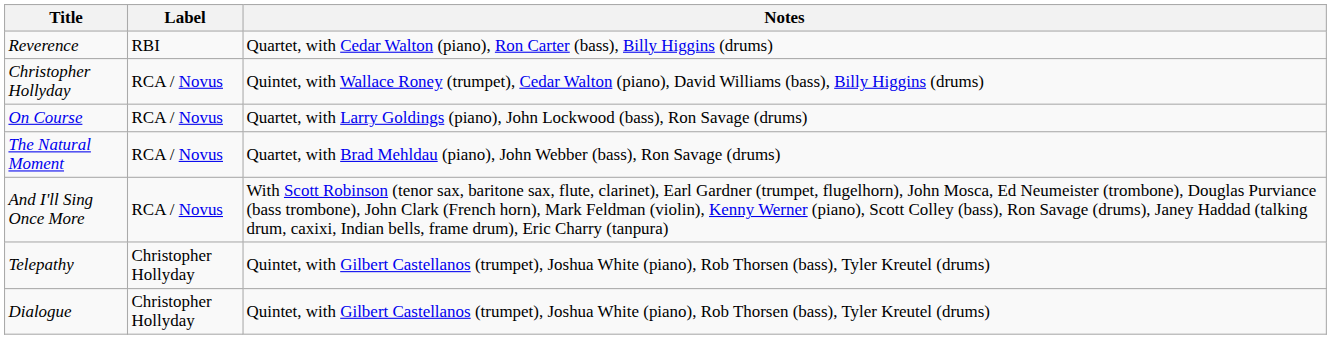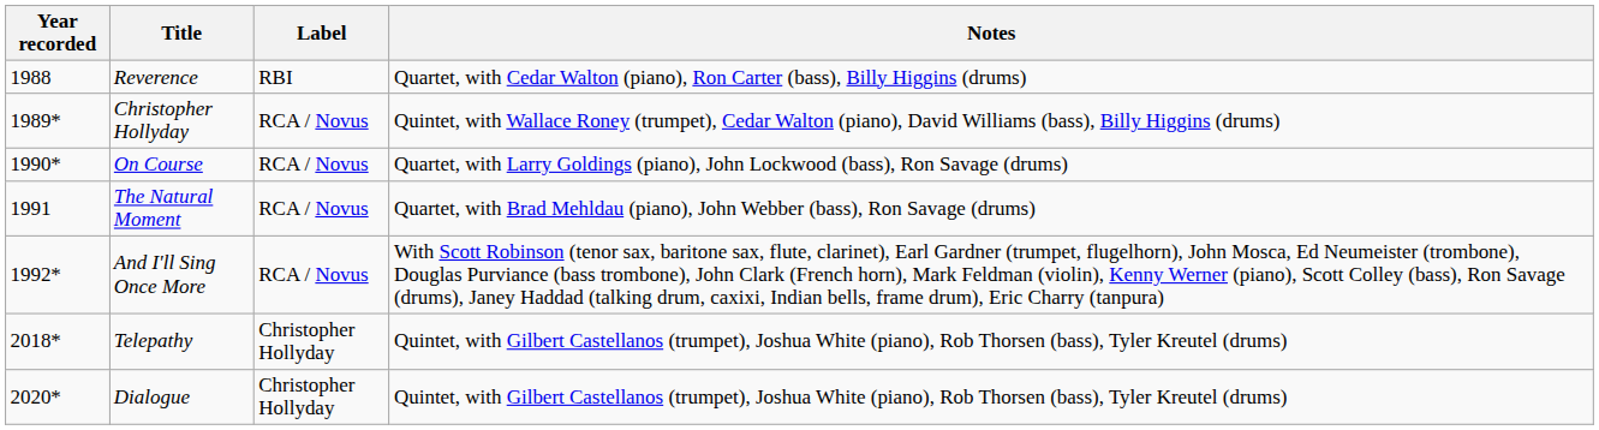 <table class="wikitable sortable">
 <tr>
+<th align="center">Year recorded</th>
 <th>Title</th>
 <th>Label</th>
 <th>Notes</th>
 </tr>
 <tr>
+<td>1988</td>
 <td><em>Reverence</em></td>
 <td>RBI</td>
 <td>Quartet, with <a href='#'>Cedar Walton</a> (piano), <a href='#'>Ron Carter</a> (bass), <a href='#'>Billy Higgins</a> (drums)</td>
 </tr>
 <tr>
+<td>1989*</td>
 <td><em>Christopher Hollyday</em></td>
 <td>RCA / <a href='#'>Novus</a></td>
 <td>Quintet, with <a href='#'>Wallace Roney</a> (trumpet), <a href='#'>Cedar Walton</a> (piano), David Williams (bass), <a href='#'>Billy Higgins</a> (drums)</td>
 </tr>
 <tr>
+<td>1990*</td>
 <td><em><a href='#'>On Course</a></em></td>
 <td>RCA / <a href='#'>Novus</a></td>
 <td>Quartet, with <a href='#'>Larry Goldings</a> (piano), John Lockwood (bass), Ron Savage (drums)</td>
 </tr>
 <tr>
+<td>1991</td>
 <td><em><a href='#'>The Natural Moment</a></em></td>
 <td>RCA / <a href='#'>Novus</a></td>
 <td>Quartet, with <a href='#'>Brad Mehldau</a> (piano), John Webber (bass), Ron Savage (drums)</td>
 </tr>
 <tr>
+<td>1992*</td>
 <td><em>And I'll Sing Once More</em></td>
 <td>RCA / <a href='#'>Novus</a></td>
 <td>With <a href='#'>Scott Robinson</a> (tenor sax, baritone sax, flute, clarinet), Earl Gardner (trumpet, flugelhorn), John Mosca, Ed Neumeister (trombone), Douglas Purviance (bass trombone), John Clark (French horn), Mark Feldman (violin), <a href='#'>Kenny Werner</a> (piano), Scott Colley (bass), Ron Savage (drums), Janey Haddad (talking drum, caxixi, Indian bells, frame drum), Eric Charry (tanpura)</td>
 </tr>
 <tr>
+<td>2018*</td>
 <td><em>Telepathy</em></td>
 <td>Christopher Hollyday</td>
 <td>Quintet, with <a href='#'>Gilbert Castellanos</a> (trumpet), Joshua White (piano), Rob Thorsen (bass), Tyler Kreutel (drums)</td>
 </tr>
 <tr>
+<td>2020*</td>
 <td><em>Dialogue</em></td>
 <td>Christopher Hollyday</td>
 <td>Quintet, with <a href='#'>Gilbert Castellanos</a> (trumpet), Joshua White (piano), Rob Thorsen (bass), Tyler Kreutel (drums)</td>
 </tr>
 </table>
